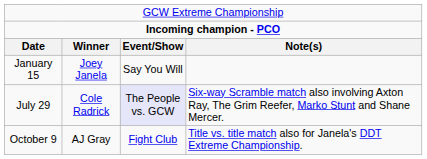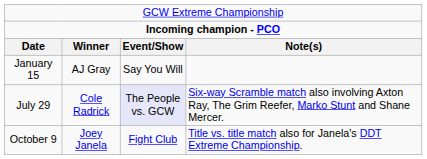 <table class="wikitable" style="text-align:center; width:100%;">
 <tr>
 <td colspan="4" style="text-align: center;"><a href='#'>GCW Extreme Championship</a></td>
 </tr>
 <tr>
 <td colspan="4" style="text-align: center;"><strong>Incoming champion - <a href='#'>PCO</a></strong></td>
 </tr>
 <tr>
 <th width=14%>Date</th>
 <th width=14%>Winner</th>
 <th width=14%>Event/Show</th>
 <th width=58%>Note(s)</th>
 </tr>
 <tr>
 <td>January 15</td>
-<td><a href='#'>Joey Janela</a></td>
+<td>AJ Gray</td>
 <td>Say You Will</td>
 <td></td>
 </tr>
 <tr>
 <td>July 29</td>
 <td><a href='#'>Cole Radrick</a></td>
 <td style="background: lavender;">The People vs. GCW</td>
 <td align=left><a href='#'>Six-way Scramble match</a> also involving Axton Ray, The Grim Reefer, <a href='#'>Marko Stunt</a> and Shane Mercer.</td>
 </tr>
 <tr>
 <td>October 9</td>
-<td>AJ Gray</td>
+<td><a href='#'>Joey Janela</a></td>
 <td><a href='#'>Fight Club</a><br></td>
 <td align=left><a href='#'>Title vs. title match</a> also for Janela's <a href='#'>DDT Extreme Championship</a>.</td>
 </tr>
 </table>
